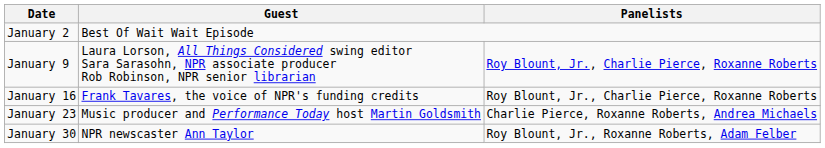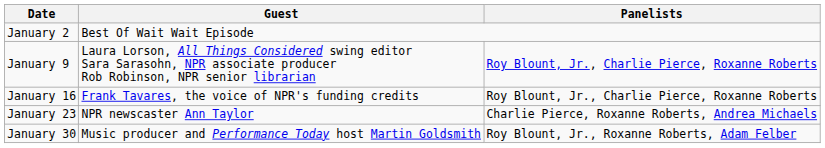 <table class="wikitable">
 <tr>
 <th>Date</th>
 <th>Guest</th>
 <th>Panelists</th>
 </tr>
 <tr>
 <td>January 2</td>
 <td colspan=2>Best Of Wait Wait Episode</td>
 </tr>
 <tr>
 <td>January 9</td>
 <td>Laura Lorson, <em><a href='#'>All Things Considered</a></em> swing editor<br> Sara Sarasohn, <a href='#'>NPR</a> associate producer<br> Rob Robinson, NPR senior <a href='#'>librarian</a></td>
 <td><a href='#'>Roy Blount, Jr.</a>, <a href='#'>Charlie Pierce</a>, <a href='#'>Roxanne Roberts</a></td>
 </tr>
 <tr>
 <td>January 16</td>
 <td><a href='#'>Frank Tavares</a>, the voice of NPR's funding credits</td>
 <td>Roy Blount, Jr., Charlie Pierce, Roxanne Roberts</td>
 </tr>
 <tr>
 <td>January 23</td>
-<td>Music producer and <em><a href='#'>Performance Today</a></em> host <a href='#'>Martin Goldsmith</a></td>
+<td>NPR newscaster <a href='#'>Ann Taylor</a></td>
 <td>Charlie Pierce, Roxanne Roberts, <a href='#'>Andrea Michaels</a></td>
 </tr>
 <tr>
 <td>January 30</td>
-<td>NPR newscaster <a href='#'>Ann Taylor</a></td>
+<td>Music producer and <em><a href='#'>Performance Today</a></em> host <a href='#'>Martin Goldsmith</a></td>
 <td>Roy Blount, Jr., Roxanne Roberts, <a href='#'>Adam Felber</a></td>
 </tr>
 </table>
